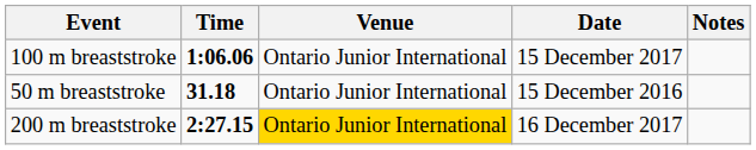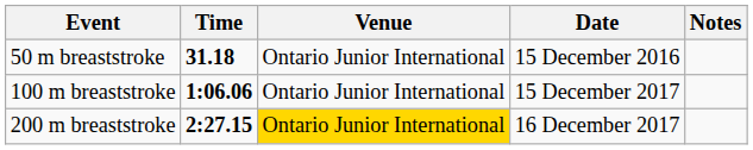 <table class="wikitable">
 <tr>
 <th>Event</th>
 <th>Time</th>
 <th>Venue</th>
 <th>Date</th>
 <th>Notes</th>
 </tr>
 <tr>
+<td>50 m breaststroke</td>
+<td><strong>31.18</strong></td>
+<td>Ontario Junior International</td>
+<td>15 December 2016</td>
+<td></td>
+</tr>
+<tr>
 <td>100 m breaststroke</td>
 <td><strong>1:06.06</strong></td>
 <td>Ontario Junior International</td>
 <td>15 December 2017</td>
-<td></td>
-</tr>
-<tr>
-<td>50 m breaststroke</td>
-<td><strong>31.18</strong></td>
-<td>Ontario Junior International</td>
-<td>15 December 2016</td>
 <td></td>
 </tr>
 <tr>
 <td>200 m breaststroke</td>
 <td><strong>2:27.15</strong></td>
 <td style="background: gold;">Ontario Junior International</td>
 <td>16 December 2017</td>
 <td></td>
 </tr>
 </table>
